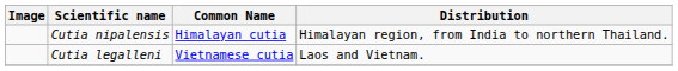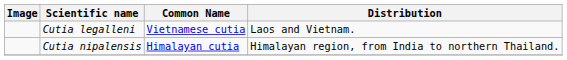 <table class="wikitable ">
 <tr>
 <th>Image</th>
 <th>Scientific name</th>
 <th>Common Name</th>
 <th>Distribution</th>
 </tr>
 <tr>
 <td></td>
+<td><em>Cutia legalleni</em></td>
+<td><a href='#'>Vietnamese cutia</a></td>
+<td>Laos and Vietnam.</td>
+</tr>
+<tr>
+<td></td>
 <td><em>Cutia nipalensis</em></td>
 <td><a href='#'>Himalayan cutia</a></td>
 <td>Himalayan region, from India to northern Thailand.</td>
 </tr>
 <tr>
-<td></td>
-<td><em>Cutia legalleni</em></td>
-<td><a href='#'>Vietnamese cutia</a></td>
-<td>Laos and Vietnam.</td>
-</tr>
-<tr>
 </tr>
 </table>
